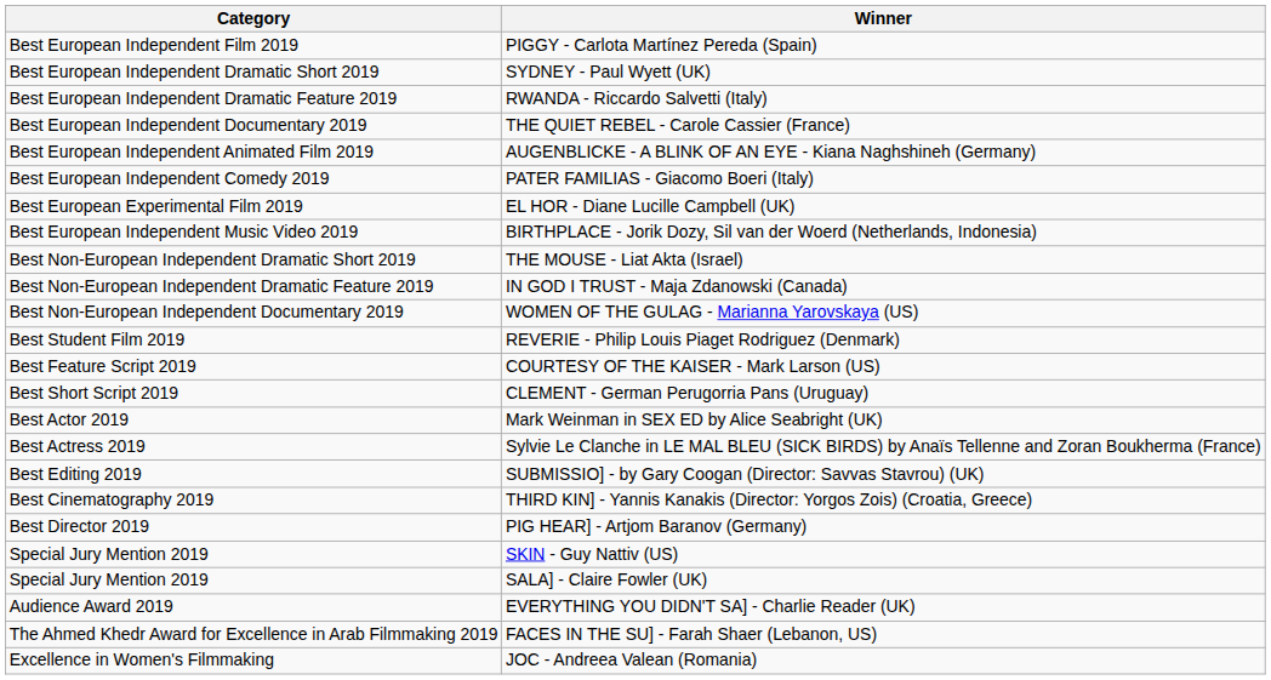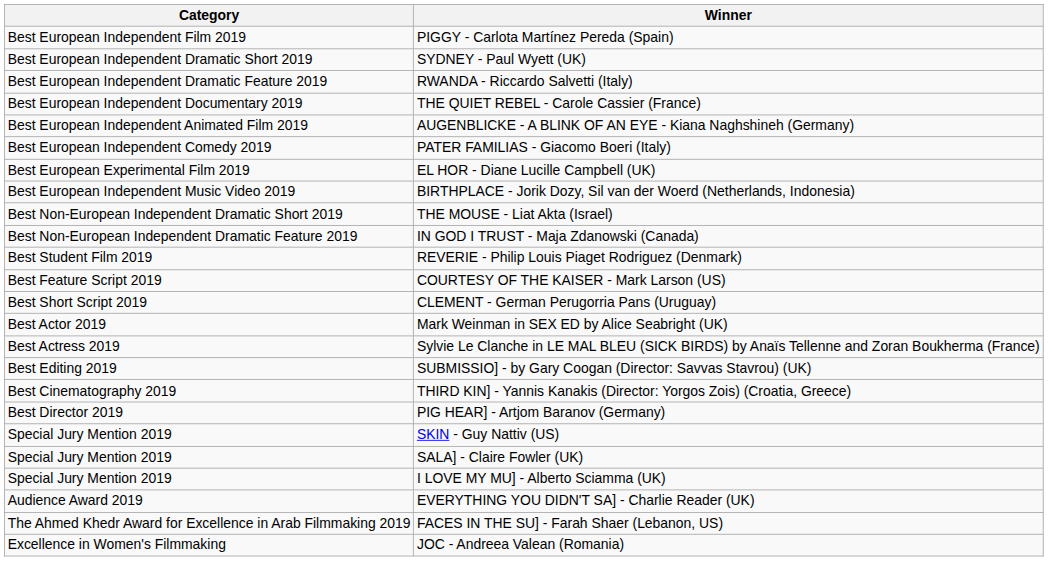 <table class="wikitable sortable">
 <tr>
 <th>Category</th>
 <th>Winner</th>
 </tr>
 <tr>
 <td>Best European Independent Film 2019</td>
 <td>PIGGY - Carlota Martínez Pereda (Spain)</td>
 </tr>
 <tr>
 <td>Best European Independent Dramatic Short 2019</td>
 <td>SYDNEY - Paul Wyett (UK)</td>
 </tr>
 <tr>
 <td>Best European Independent Dramatic Feature 2019</td>
 <td>RWANDA - Riccardo Salvetti (Italy)</td>
 </tr>
 <tr>
 <td>Best European Independent Documentary 2019</td>
 <td>THE QUIET REBEL - Carole Cassier (France)</td>
 </tr>
 <tr>
 <td>Best European Independent Animated Film 2019</td>
 <td>AUGENBLICKE - A BLINK OF AN EYE - Kiana Naghshineh (Germany)</td>
 </tr>
 <tr>
 <td>Best European Independent Comedy 2019</td>
 <td>PATER FAMILIAS - Giacomo Boeri (Italy)</td>
 </tr>
 <tr>
 <td>Best European Experimental Film 2019</td>
 <td>EL HOR - Diane Lucille Campbell (UK)</td>
 </tr>
 <tr>
 <td>Best European Independent Music Video 2019</td>
 <td>BIRTHPLACE - Jorik Dozy, Sil van der Woerd (Netherlands, Indonesia)</td>
 </tr>
 <tr>
 <td>Best Non-European Independent Dramatic Short 2019</td>
 <td>THE MOUSE - Liat Akta (Israel)</td>
 </tr>
 <tr>
 <td>Best Non-European Independent Dramatic Feature 2019</td>
 <td>IN GOD I TRUST - Maja Zdanowski (Canada)</td>
 </tr>
 <tr>
-<td>Best Non-European Independent Documentary 2019</td>
-<td>WOMEN OF THE GULAG - <a href='#'>Marianna Yarovskaya</a> (US)</td>
-</tr>
-<tr>
 <td>Best Student Film 2019</td>
 <td>REVERIE - Philip Louis Piaget Rodriguez (Denmark)</td>
 </tr>
 <tr>
 <td>Best Feature Script 2019</td>
 <td>COURTESY OF THE KAISER - Mark Larson (US)</td>
 </tr>
 <tr>
 <td>Best Short Script 2019</td>
 <td>CLEMENT - German Perugorria Pans (Uruguay)</td>
 </tr>
 <tr>
 <td>Best Actor 2019</td>
 <td>Mark Weinman in SEX ED by Alice Seabright (UK)</td>
 </tr>
 <tr>
 <td>Best Actress 2019</td>
 <td>Sylvie Le Clanche in LE MAL BLEU (SICK BIRDS) by Anaïs Tellenne and Zoran Boukherma (France)</td>
 </tr>
 <tr>
 <td>Best Editing 2019</td>
 <td>SUBMISSIO] - by Gary Coogan (Director: Savvas Stavrou) (UK)</td>
 </tr>
 <tr>
 <td>Best Cinematography 2019</td>
 <td>THIRD KIN] - Yannis Kanakis (Director: Yorgos Zois) (Croatia, Greece)</td>
 </tr>
 <tr>
 <td>Best Director 2019</td>
 <td>PIG HEAR] - Artjom Baranov (Germany)</td>
 </tr>
 <tr>
 <td>Special Jury Mention 2019</td>
 <td><a href='#'>SKIN</a> - Guy Nattiv (US)</td>
 </tr>
 <tr>
 <td>Special Jury Mention 2019</td>
 <td>SALA] - Claire Fowler (UK)</td>
 </tr>
 <tr>
+<td>Special Jury Mention 2019</td>
+<td>I LOVE MY MU] - Alberto Sciamma (UK)</td>
+</tr>
+<tr>
 <td>Audience Award 2019</td>
 <td>EVERYTHING YOU DIDN'T SA] - Charlie Reader (UK)</td>
 </tr>
 <tr>
 <td>The Ahmed Khedr Award for Excellence in Arab Filmmaking 2019</td>
 <td>FACES IN THE SU] - Farah Shaer (Lebanon, US)</td>
 </tr>
 <tr>
 <td>Excellence in Women's Filmmaking</td>
 <td>JOC  - Andreea Valean (Romania)</td>
 </tr>
 </table>
